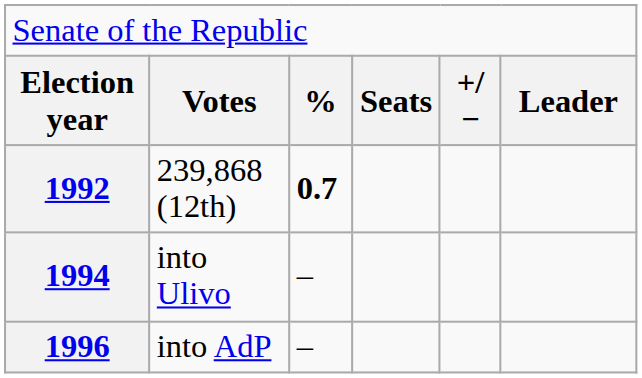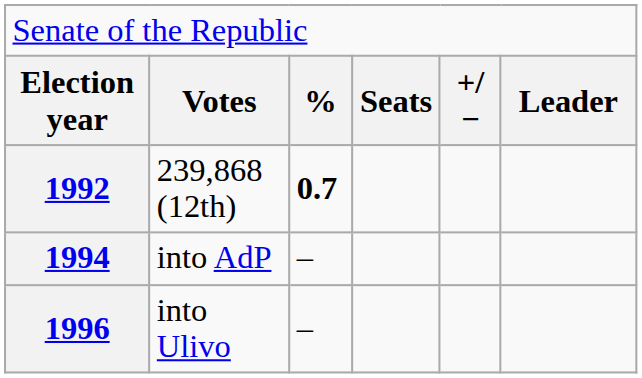 <table class=wikitable style="width:50%; border:1px #AAAAFF solid">
 <tr>
 <td colspan=6><a href='#'>Senate of the Republic</a></td>
 </tr>
 <tr>
 <th width=13%>Election year</th>
 <th width=16%>Votes</th>
 <th width=6%>%</th>
 <th width=1%>Seats</th>
 <th width=8%>+/−</th>
 <th width=18%>Leader</th>
 </tr>
 <tr>
 <th><a href='#'>1992</a></th>
 <td>239,868 (12th)</td>
 <td><strong>0.7</strong></td>
 <td></td>
 <td></td>
 <td></td>
 </tr>
 <tr>
 <th><a href='#'>1994</a></th>
-<td>into <a href='#'>Ulivo</a></td>
+<td>into <a href='#'>AdP</a></td>
 <td>–</td>
 <td></td>
 <td></td>
 <td></td>
 </tr>
 <tr>
 <th><a href='#'>1996</a></th>
-<td>into <a href='#'>AdP</a></td>
+<td>into <a href='#'>Ulivo</a></td>
 <td>–</td>
 <td></td>
 <td></td>
 <td></td>
 </tr>
 </table>
